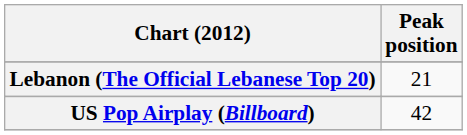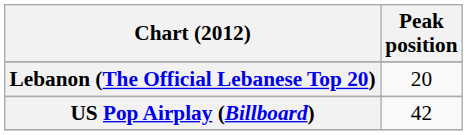 <table class="wikitable sortable plainrowheaders">
 <tr>
 <th>Chart (2012)</th>
 <th>Peak<br>position</th>
 </tr>
 <tr>
 </tr>
 <tr>
 </tr>
 <tr>
 </tr>
 <tr>
 </tr>
 <tr>
 </tr>
 <tr>
 </tr>
 <tr>
 <th scope="row">Lebanon (<a href='#'>The Official Lebanese Top 20</a>)</th>
-<td style="text-align:center;">21</td>
+<td style="text-align:center;">20</td>
 </tr>
 <tr>
 </tr>
 <tr>
 </tr>
 <tr>
 </tr>
 <tr>
 </tr>
 <tr>
 <th scope="row">US <a href='#'>Pop Airplay</a> (<em><a href='#'>Billboard</a></em>)</th>
 <td style="text-align:center;">42</td>
 </tr>
 <tr>
 </tr>
 </table>
